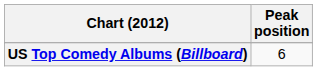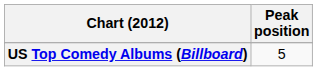 <table class="wikitable sortable plainrowheaders" style="text-align:center">
 <tr>
 <th scope="col">Chart (2012)</th>
 <th scope="col">Peak<br>position</th>
 </tr>
 <tr>
 </tr>
 <tr>
 <th scope="row">US <a href='#'>Top Comedy Albums</a> (<em><a href='#'>Billboard</a></em>)</th>
-<td>6</td>
+<td>5</td>
 </tr>
 </table>
